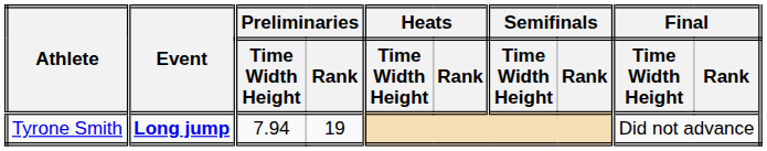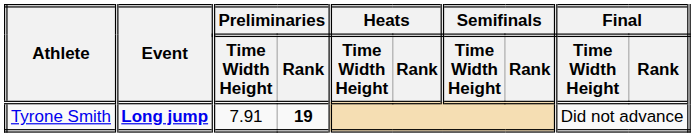 <table class=wikitable style="font-size:90%; border: double;">
 <tr>
 <th rowspan="2" style="border-right:double">Athlete</th>
 <th rowspan="2" style="border-right:double">Event</th>
 <th colspan="2" style="border-right:double; border-bottom:double;">Preliminaries</th>
 <th colspan="2" style="border-right:double; border-bottom:double;">Heats</th>
 <th colspan="2" style="border-right:double; border-bottom:double;">Semifinals</th>
 <th colspan="2" style="border-right:double; border-bottom:double;">Final</th>
 </tr>
 <tr>
 <th>Time<br>Width<br>Height</th>
 <th style="border-right:double">Rank</th>
 <th>Time<br>Width<br>Height</th>
 <th style="border-right:double">Rank</th>
 <th>Time<br>Width<br>Height</th>
 <th style="border-right:double">Rank</th>
 <th>Time<br>Width<br>Height</th>
 <th style="border-right:double">Rank</th>
 </tr>
 <tr style="border-top: double;">
 <td style="border-right:double"><a href='#'>Tyrone Smith</a></td>
 <td style="border-right:double"><strong><a href='#'>Long jump</a></strong></td>
-<td align=center>7.94</td>
-<td align=center style="border-right:double">19</td>
+<td align=center>7.91</td>
+<td align=center style="border-right:double"><strong>19</strong></td>
 <td style="border-right:double" colspan= 4 bgcolor="wheat"></td>
 <td colspan="2" align=center>Did not advance</td>
 </tr>
 </table>
